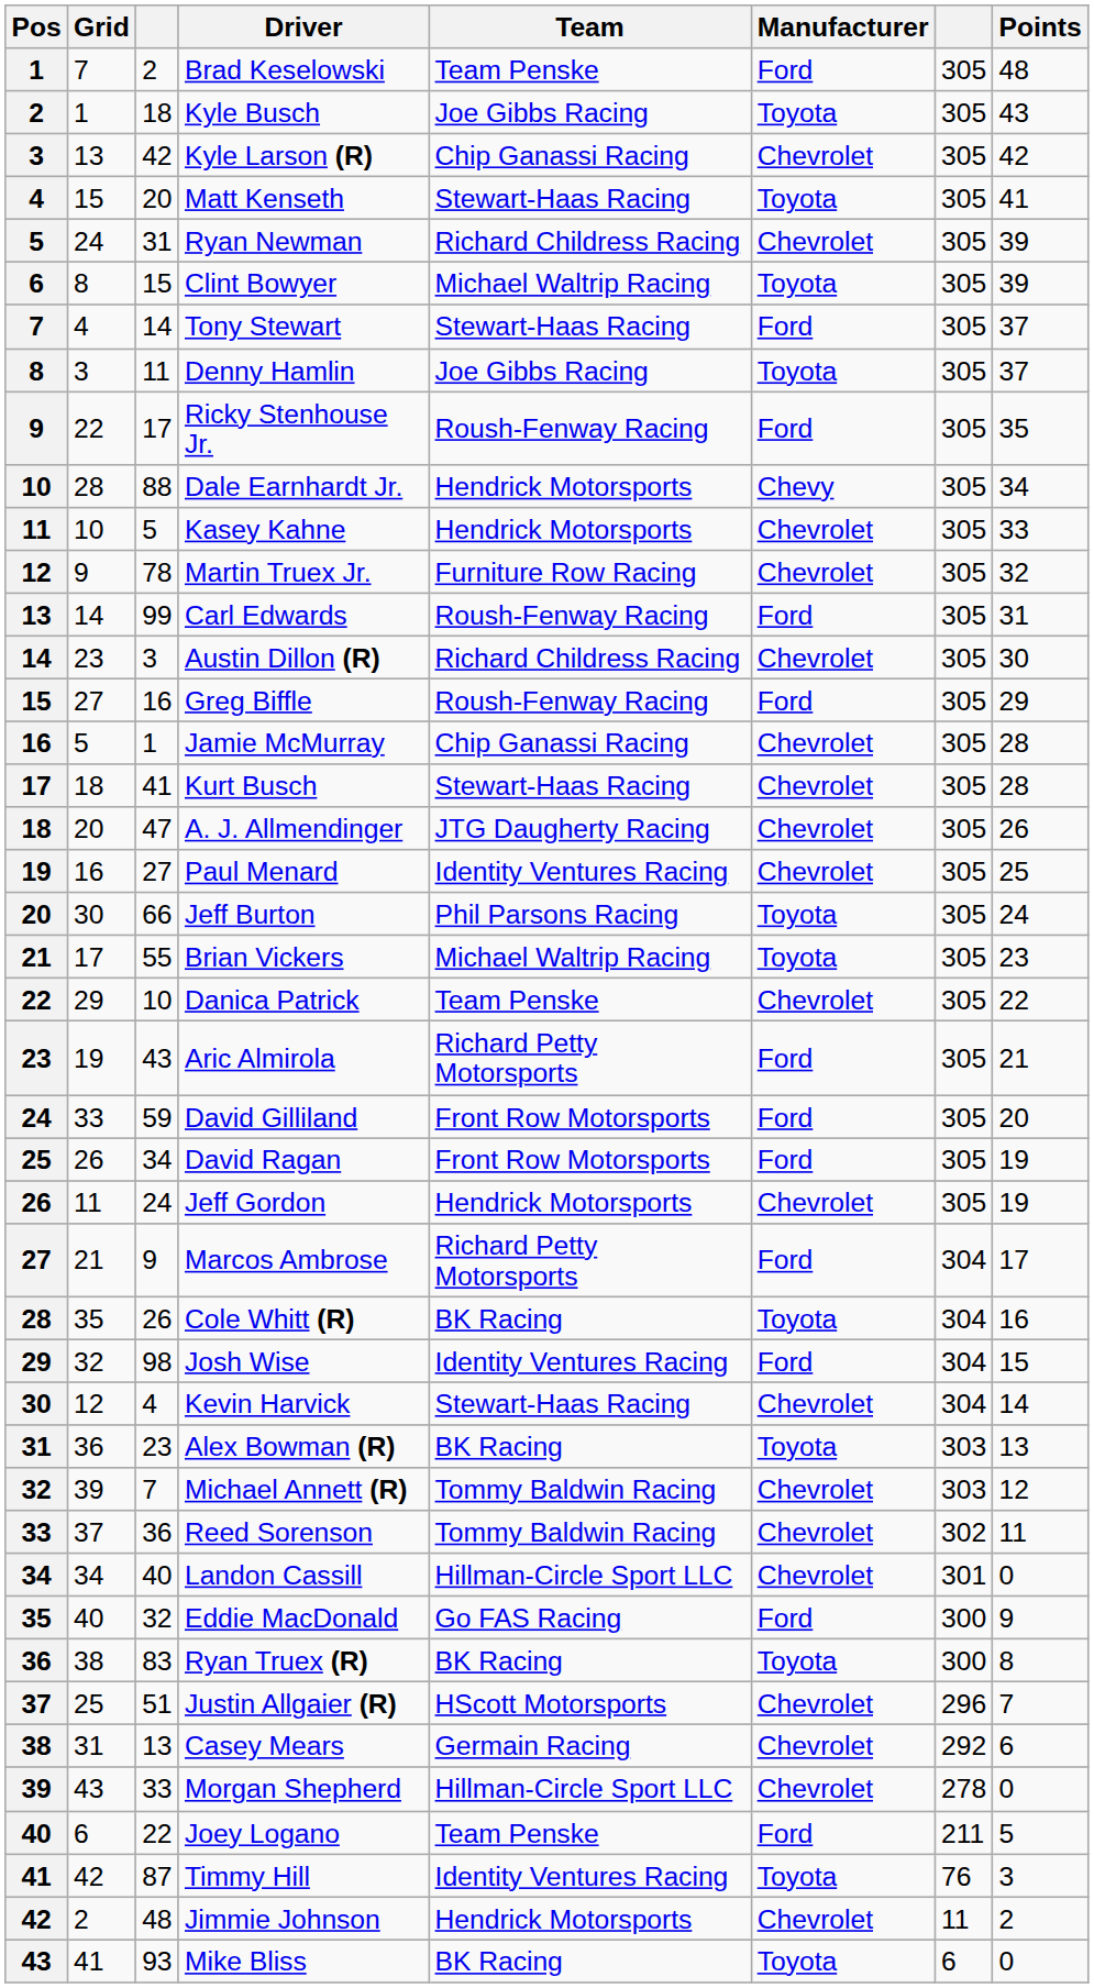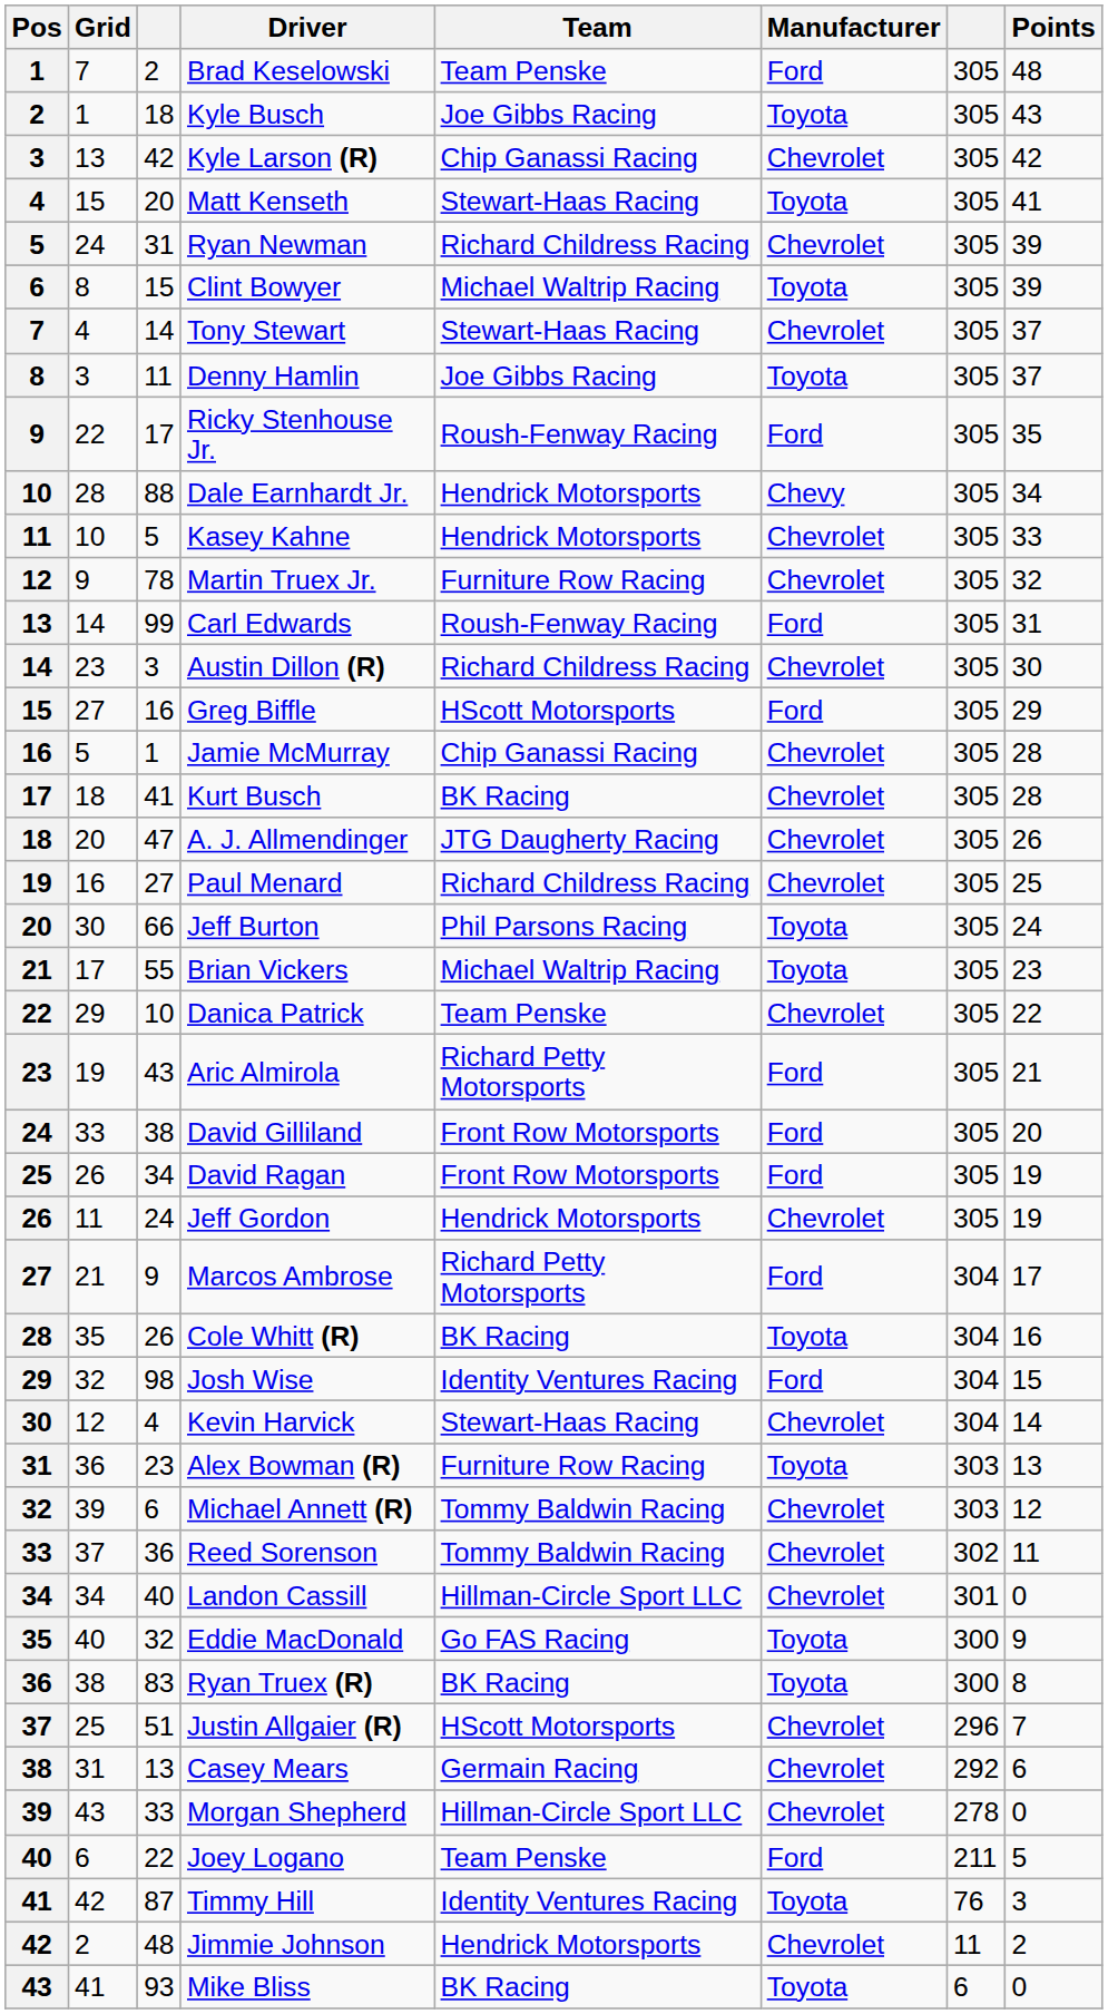 <table class="wikitable" style="font-size:95%">
 <tr>
 <th>Pos</th>
 <th>Grid</th>
 <th></th>
 <th>Driver</th>
 <th>Team</th>
 <th>Manufacturer</th>
 <th></th>
 <th>Points</th>
 </tr>
 <tr>
 <th>1</th>
 <td>7</td>
 <td>2</td>
 <td><a href='#'>Brad Keselowski</a></td>
 <td><a href='#'>Team Penske</a></td>
 <td><a href='#'>Ford</a></td>
 <td>305</td>
 <td>48</td>
 </tr>
 <tr>
 <th>2</th>
 <td>1</td>
 <td>18</td>
 <td><a href='#'>Kyle Busch</a></td>
 <td><a href='#'>Joe Gibbs Racing</a></td>
 <td><a href='#'>Toyota</a></td>
 <td>305</td>
 <td>43</td>
 </tr>
 <tr>
 <th>3</th>
 <td>13</td>
 <td>42</td>
 <td><a href='#'>Kyle Larson</a> <strong>(R)</strong></td>
 <td><a href='#'>Chip Ganassi Racing</a></td>
 <td><a href='#'>Chevrolet</a></td>
 <td>305</td>
 <td>42</td>
 </tr>
 <tr>
 <th>4</th>
 <td>15</td>
 <td>20</td>
 <td><a href='#'>Matt Kenseth</a></td>
 <td><a href='#'>Stewart-Haas Racing</a></td>
 <td><a href='#'>Toyota</a></td>
 <td>305</td>
 <td>41</td>
 </tr>
 <tr>
 <th>5</th>
 <td>24</td>
 <td>31</td>
 <td><a href='#'>Ryan Newman</a></td>
 <td><a href='#'>Richard Childress Racing</a></td>
 <td><a href='#'>Chevrolet</a></td>
 <td>305</td>
 <td>39</td>
 </tr>
 <tr>
 <th>6</th>
 <td>8</td>
 <td>15</td>
 <td><a href='#'>Clint Bowyer</a></td>
 <td><a href='#'>Michael Waltrip Racing</a></td>
 <td><a href='#'>Toyota</a></td>
 <td>305</td>
 <td>39</td>
 </tr>
 <tr>
 <th>7</th>
 <td>4</td>
 <td>14</td>
 <td><a href='#'>Tony Stewart</a></td>
 <td><a href='#'>Stewart-Haas Racing</a></td>
-<td><a href='#'>Ford</a></td>
+<td><a href='#'>Chevrolet</a></td>
 <td>305</td>
 <td>37</td>
 </tr>
 <tr>
 <th>8</th>
 <td>3</td>
 <td>11</td>
 <td><a href='#'>Denny Hamlin</a></td>
 <td><a href='#'>Joe Gibbs Racing</a></td>
 <td><a href='#'>Toyota</a></td>
 <td>305</td>
 <td>37</td>
 </tr>
 <tr>
 <th>9</th>
 <td>22</td>
 <td>17</td>
 <td><a href='#'>Ricky Stenhouse Jr.</a></td>
 <td><a href='#'>Roush-Fenway Racing</a></td>
 <td><a href='#'>Ford</a></td>
 <td>305</td>
 <td>35</td>
 </tr>
 <tr>
 <th>10</th>
 <td>28</td>
 <td>88</td>
 <td><a href='#'>Dale Earnhardt Jr.</a></td>
 <td><a href='#'>Hendrick Motorsports</a></td>
 <td><a href='#'>Chevy</a></td>
 <td>305</td>
 <td>34</td>
 </tr>
 <tr>
 <th>11</th>
 <td>10</td>
 <td>5</td>
 <td><a href='#'>Kasey Kahne</a></td>
 <td><a href='#'>Hendrick Motorsports</a></td>
 <td><a href='#'>Chevrolet</a></td>
 <td>305</td>
 <td>33</td>
 </tr>
 <tr>
 <th>12</th>
 <td>9</td>
 <td>78</td>
 <td><a href='#'>Martin Truex Jr.</a></td>
 <td><a href='#'>Furniture Row Racing</a></td>
 <td><a href='#'>Chevrolet</a></td>
 <td>305</td>
 <td>32</td>
 </tr>
 <tr>
 <th>13</th>
 <td>14</td>
 <td>99</td>
 <td><a href='#'>Carl Edwards</a></td>
 <td><a href='#'>Roush-Fenway Racing</a></td>
 <td><a href='#'>Ford</a></td>
 <td>305</td>
 <td>31</td>
 </tr>
 <tr>
 <th>14</th>
 <td>23</td>
 <td>3</td>
 <td><a href='#'>Austin Dillon</a> <strong>(R)</strong></td>
 <td><a href='#'>Richard Childress Racing</a></td>
 <td><a href='#'>Chevrolet</a></td>
 <td>305</td>
 <td>30</td>
 </tr>
 <tr>
 <th>15</th>
 <td>27</td>
 <td>16</td>
 <td><a href='#'>Greg Biffle</a></td>
-<td><a href='#'>Roush-Fenway Racing</a></td>
+<td><a href='#'>HScott Motorsports</a></td>
 <td><a href='#'>Ford</a></td>
 <td>305</td>
 <td>29</td>
 </tr>
 <tr>
 <th>16</th>
 <td>5</td>
 <td>1</td>
 <td><a href='#'>Jamie McMurray</a></td>
 <td><a href='#'>Chip Ganassi Racing</a></td>
 <td><a href='#'>Chevrolet</a></td>
 <td>305</td>
 <td>28</td>
 </tr>
 <tr>
 <th>17</th>
 <td>18</td>
 <td>41</td>
 <td><a href='#'>Kurt Busch</a></td>
-<td><a href='#'>Stewart-Haas Racing</a></td>
+<td><a href='#'>BK Racing</a></td>
 <td><a href='#'>Chevrolet</a></td>
 <td>305</td>
 <td>28</td>
 </tr>
 <tr>
 <th>18</th>
 <td>20</td>
 <td>47</td>
 <td><a href='#'>A. J. Allmendinger</a></td>
 <td><a href='#'>JTG Daugherty Racing</a></td>
 <td><a href='#'>Chevrolet</a></td>
 <td>305</td>
 <td>26</td>
 </tr>
 <tr>
 <th>19</th>
 <td>16</td>
 <td>27</td>
 <td><a href='#'>Paul Menard</a></td>
-<td><a href='#'>Identity Ventures Racing</a></td>
+<td><a href='#'>Richard Childress Racing</a></td>
 <td><a href='#'>Chevrolet</a></td>
 <td>305</td>
 <td>25</td>
 </tr>
 <tr>
 <th>20</th>
 <td>30</td>
 <td>66</td>
 <td><a href='#'>Jeff Burton</a></td>
 <td><a href='#'>Phil Parsons Racing</a></td>
 <td><a href='#'>Toyota</a></td>
 <td>305</td>
 <td>24</td>
 </tr>
 <tr>
 <th>21</th>
 <td>17</td>
 <td>55</td>
 <td><a href='#'>Brian Vickers</a></td>
 <td><a href='#'>Michael Waltrip Racing</a></td>
 <td><a href='#'>Toyota</a></td>
 <td>305</td>
 <td>23</td>
 </tr>
 <tr>
 <th>22</th>
 <td>29</td>
 <td>10</td>
 <td><a href='#'>Danica Patrick</a></td>
 <td><a href='#'>Team Penske</a></td>
 <td><a href='#'>Chevrolet</a></td>
 <td>305</td>
 <td>22</td>
 </tr>
 <tr>
 <th>23</th>
 <td>19</td>
 <td>43</td>
 <td><a href='#'>Aric Almirola</a></td>
 <td><a href='#'>Richard Petty Motorsports</a></td>
 <td><a href='#'>Ford</a></td>
 <td>305</td>
 <td>21</td>
 </tr>
 <tr>
 <th>24</th>
 <td>33</td>
-<td>59</td>
+<td>38</td>
 <td><a href='#'>David Gilliland</a></td>
 <td><a href='#'>Front Row Motorsports</a></td>
 <td><a href='#'>Ford</a></td>
 <td>305</td>
 <td>20</td>
 </tr>
 <tr>
 <th>25</th>
 <td>26</td>
 <td>34</td>
 <td><a href='#'>David Ragan</a></td>
 <td><a href='#'>Front Row Motorsports</a></td>
 <td><a href='#'>Ford</a></td>
 <td>305</td>
 <td>19</td>
 </tr>
 <tr>
 <th>26</th>
 <td>11</td>
 <td>24</td>
 <td><a href='#'>Jeff Gordon</a></td>
 <td><a href='#'>Hendrick Motorsports</a></td>
 <td><a href='#'>Chevrolet</a></td>
 <td>305</td>
 <td>19</td>
 </tr>
 <tr>
 <th>27</th>
 <td>21</td>
 <td>9</td>
 <td><a href='#'>Marcos Ambrose</a></td>
 <td><a href='#'>Richard Petty Motorsports</a></td>
 <td><a href='#'>Ford</a></td>
 <td>304</td>
 <td>17</td>
 </tr>
 <tr>
 <th>28</th>
 <td>35</td>
 <td>26</td>
 <td><a href='#'>Cole Whitt</a> <strong>(R)</strong></td>
 <td><a href='#'>BK Racing</a></td>
 <td><a href='#'>Toyota</a></td>
 <td>304</td>
 <td>16</td>
 </tr>
 <tr>
 <th>29</th>
 <td>32</td>
 <td>98</td>
 <td><a href='#'>Josh Wise</a></td>
 <td><a href='#'>Identity Ventures Racing</a></td>
 <td><a href='#'>Ford</a></td>
 <td>304</td>
 <td>15</td>
 </tr>
 <tr>
 <th>30</th>
 <td>12</td>
 <td>4</td>
 <td><a href='#'>Kevin Harvick</a></td>
 <td><a href='#'>Stewart-Haas Racing</a></td>
 <td><a href='#'>Chevrolet</a></td>
 <td>304</td>
 <td>14</td>
 </tr>
 <tr>
 <th>31</th>
 <td>36</td>
 <td>23</td>
 <td><a href='#'>Alex Bowman</a> <strong>(R)</strong></td>
-<td><a href='#'>BK Racing</a></td>
+<td><a href='#'>Furniture Row Racing</a></td>
 <td><a href='#'>Toyota</a></td>
 <td>303</td>
 <td>13</td>
 </tr>
 <tr>
 <th>32</th>
 <td>39</td>
-<td>7</td>
+<td>6</td>
 <td><a href='#'>Michael Annett</a> <strong>(R)</strong></td>
 <td><a href='#'>Tommy Baldwin Racing</a></td>
 <td><a href='#'>Chevrolet</a></td>
 <td>303</td>
 <td>12</td>
 </tr>
 <tr>
 <th>33</th>
 <td>37</td>
 <td>36</td>
 <td><a href='#'>Reed Sorenson</a></td>
 <td><a href='#'>Tommy Baldwin Racing</a></td>
 <td><a href='#'>Chevrolet</a></td>
 <td>302</td>
 <td>11</td>
 </tr>
 <tr>
 <th>34</th>
 <td>34</td>
 <td>40</td>
 <td><a href='#'>Landon Cassill</a></td>
 <td><a href='#'>Hillman-Circle Sport LLC</a></td>
 <td><a href='#'>Chevrolet</a></td>
 <td>301</td>
 <td>0</td>
 </tr>
 <tr>
 <th>35</th>
 <td>40</td>
 <td>32</td>
 <td><a href='#'>Eddie MacDonald</a></td>
 <td><a href='#'>Go FAS Racing</a></td>
-<td><a href='#'>Ford</a></td>
+<td><a href='#'>Toyota</a></td>
 <td>300</td>
 <td>9</td>
 </tr>
 <tr>
 <th>36</th>
 <td>38</td>
 <td>83</td>
 <td><a href='#'>Ryan Truex</a> <strong>(R)</strong></td>
 <td><a href='#'>BK Racing</a></td>
 <td><a href='#'>Toyota</a></td>
 <td>300</td>
 <td>8</td>
 </tr>
 <tr>
 <th>37</th>
 <td>25</td>
 <td>51</td>
 <td><a href='#'>Justin Allgaier</a> <strong>(R)</strong></td>
 <td><a href='#'>HScott Motorsports</a></td>
 <td><a href='#'>Chevrolet</a></td>
 <td>296</td>
 <td>7</td>
 </tr>
 <tr>
 <th>38</th>
 <td>31</td>
 <td>13</td>
 <td><a href='#'>Casey Mears</a></td>
 <td><a href='#'>Germain Racing</a></td>
 <td><a href='#'>Chevrolet</a></td>
 <td>292</td>
 <td>6</td>
 </tr>
 <tr>
 <th>39</th>
 <td>43</td>
 <td>33</td>
 <td><a href='#'>Morgan Shepherd</a></td>
 <td><a href='#'>Hillman-Circle Sport LLC</a></td>
 <td><a href='#'>Chevrolet</a></td>
 <td>278</td>
 <td>0</td>
 </tr>
 <tr>
 <th>40</th>
 <td>6</td>
 <td>22</td>
 <td><a href='#'>Joey Logano</a></td>
 <td><a href='#'>Team Penske</a></td>
 <td><a href='#'>Ford</a></td>
 <td>211</td>
 <td>5</td>
 </tr>
 <tr>
 <th>41</th>
 <td>42</td>
 <td>87</td>
 <td><a href='#'>Timmy Hill</a></td>
 <td><a href='#'>Identity Ventures Racing</a></td>
 <td><a href='#'>Toyota</a></td>
 <td>76</td>
 <td>3</td>
 </tr>
 <tr>
 <th>42</th>
 <td>2</td>
 <td>48</td>
 <td><a href='#'>Jimmie Johnson</a></td>
 <td><a href='#'>Hendrick Motorsports</a></td>
 <td><a href='#'>Chevrolet</a></td>
 <td>11</td>
 <td>2</td>
 </tr>
 <tr>
 <th>43</th>
 <td>41</td>
 <td>93</td>
 <td><a href='#'>Mike Bliss</a></td>
 <td><a href='#'>BK Racing</a></td>
 <td><a href='#'>Toyota</a></td>
 <td>6</td>
 <td>0</td>
 </tr>
 </table>
